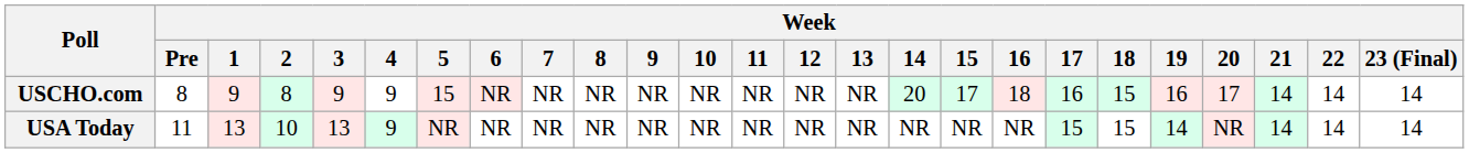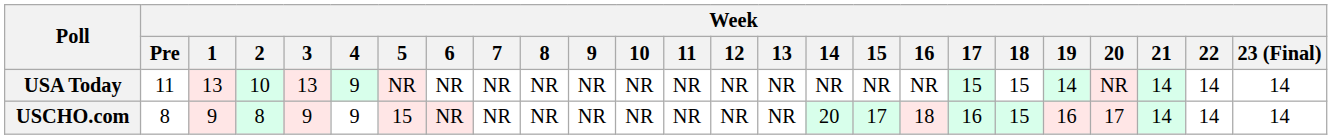 <table class="wikitable" style="white-space:nowrap;">
 <tr>
 <th scope="col" width="100" rowspan="2">Poll</th>
 <th colspan="24">Week</th>
 </tr>
 <tr>
 <th scope="col" width="30">Pre</th>
 <th scope="col" width="30">1</th>
 <th scope="col" width="30">2</th>
 <th scope="col" width="30">3</th>
 <th scope="col" width="30">4</th>
 <th scope="col" width="30">5</th>
 <th scope="col" width="30">6</th>
 <th scope="col" width="30">7</th>
 <th scope="col" width="30">8</th>
 <th scope="col" width="30">9</th>
 <th scope="col" width="30">10</th>
 <th scope="col" width="30">11</th>
 <th scope="col" width="30">12</th>
 <th scope="col" width="30">13</th>
 <th scope="col" width="30">14</th>
 <th scope="col" width="30">15</th>
 <th scope="col" width="30">16</th>
 <th scope="col" width="30">17</th>
 <th scope="col" width="30">18</th>
 <th scope="col" width="30">19</th>
 <th scope="col" width="30">20</th>
 <th scope="col" width="30">21</th>
 <th scope="col" width="30">22</th>
 <th scope="col" width="30">23 (Final)</th>
 </tr>
 <tr style="text-align:center;">
+<th>USA Today</th>
+<td bgcolor=FFFFFF>11</td>
+<td bgcolor=FFE6E6>13</td>
+<td bgcolor=D8FFEB>10</td>
+<td bgcolor=FFE6E6>13</td>
+<td bgcolor=D8FFEB>9</td>
+<td bgcolor=FFE6E6>NR</td>
+<td bgcolor=FFFFFF>NR</td>
+<td bgcolor=FFFFFF>NR</td>
+<td bgcolor=FFFFFF>NR</td>
+<td bgcolor=FFFFFF>NR</td>
+<td bgcolor=FFFFFF>NR</td>
+<td bgcolor=FFFFFF>NR</td>
+<td bgcolor=FFFFFF>NR</td>
+<td bgcolor=FFFFFF>NR</td>
+<td bgcolor=FFFFFF>NR</td>
+<td bgcolor=FFFFFF>NR</td>
+<td bgcolor=FFFFFF>NR</td>
+<td bgcolor=D8FFEB>15</td>
+<td bgcolor=FFFFFF>15</td>
+<td bgcolor=D8FFEB>14</td>
+<td bgcolor=FFE6E6>NR</td>
+<td bgcolor=D8FFEB>14</td>
+<td bgcolor=FFFFFF>14</td>
+<td bgcolor=FFFFFF>14</td>
+</tr>
+<tr style="text-align:center;">
 <th>USCHO.com</th>
 <td bgcolor=FFFFFF>8</td>
 <td bgcolor=FFE6E6>9</td>
 <td bgcolor=D8FFEB>8</td>
 <td bgcolor=FFE6E6>9</td>
 <td bgcolor=FFFFFF>9</td>
 <td bgcolor=FFE6E6>15</td>
 <td bgcolor=FFE6E6>NR</td>
 <td bgcolor=FFFFFF>NR</td>
 <td bgcolor=FFFFFF>NR</td>
 <td bgcolor=FFFFFF>NR</td>
 <td bgcolor=FFFFFF>NR</td>
 <td bgcolor=FFFFFF>NR</td>
 <td bgcolor=FFFFFF>NR</td>
 <td bgcolor=FFFFFF>NR</td>
 <td bgcolor=D8FFEB>20</td>
 <td bgcolor=D8FFEB>17</td>
 <td bgcolor=FFE6E6>18</td>
 <td bgcolor=D8FFEB>16</td>
 <td bgcolor=D8FFEB>15</td>
 <td bgcolor=FFE6E6>16</td>
 <td bgcolor=FFE6E6>17</td>
 <td bgcolor=D8FFEB>14</td>
 <td bgcolor=FFFFFF>14</td>
 <td bgcolor=FFFFFF>14</td>
 </tr>
-<tr style="text-align:center;">
-<th>USA Today</th>
-<td bgcolor=FFFFFF>11</td>
-<td bgcolor=FFE6E6>13</td>
-<td bgcolor=D8FFEB>10</td>
-<td bgcolor=FFE6E6>13</td>
-<td bgcolor=D8FFEB>9</td>
-<td bgcolor=FFE6E6>NR</td>
-<td bgcolor=FFFFFF>NR</td>
-<td bgcolor=FFFFFF>NR</td>
-<td bgcolor=FFFFFF>NR</td>
-<td bgcolor=FFFFFF>NR</td>
-<td bgcolor=FFFFFF>NR</td>
-<td bgcolor=FFFFFF>NR</td>
-<td bgcolor=FFFFFF>NR</td>
-<td bgcolor=FFFFFF>NR</td>
-<td bgcolor=FFFFFF>NR</td>
-<td bgcolor=FFFFFF>NR</td>
-<td bgcolor=FFFFFF>NR</td>
-<td bgcolor=D8FFEB>15</td>
-<td bgcolor=FFFFFF>15</td>
-<td bgcolor=D8FFEB>14</td>
-<td bgcolor=FFE6E6>NR</td>
-<td bgcolor=D8FFEB>14</td>
-<td bgcolor=FFFFFF>14</td>
-<td bgcolor=FFFFFF>14</td>
-</tr>
 </table>
